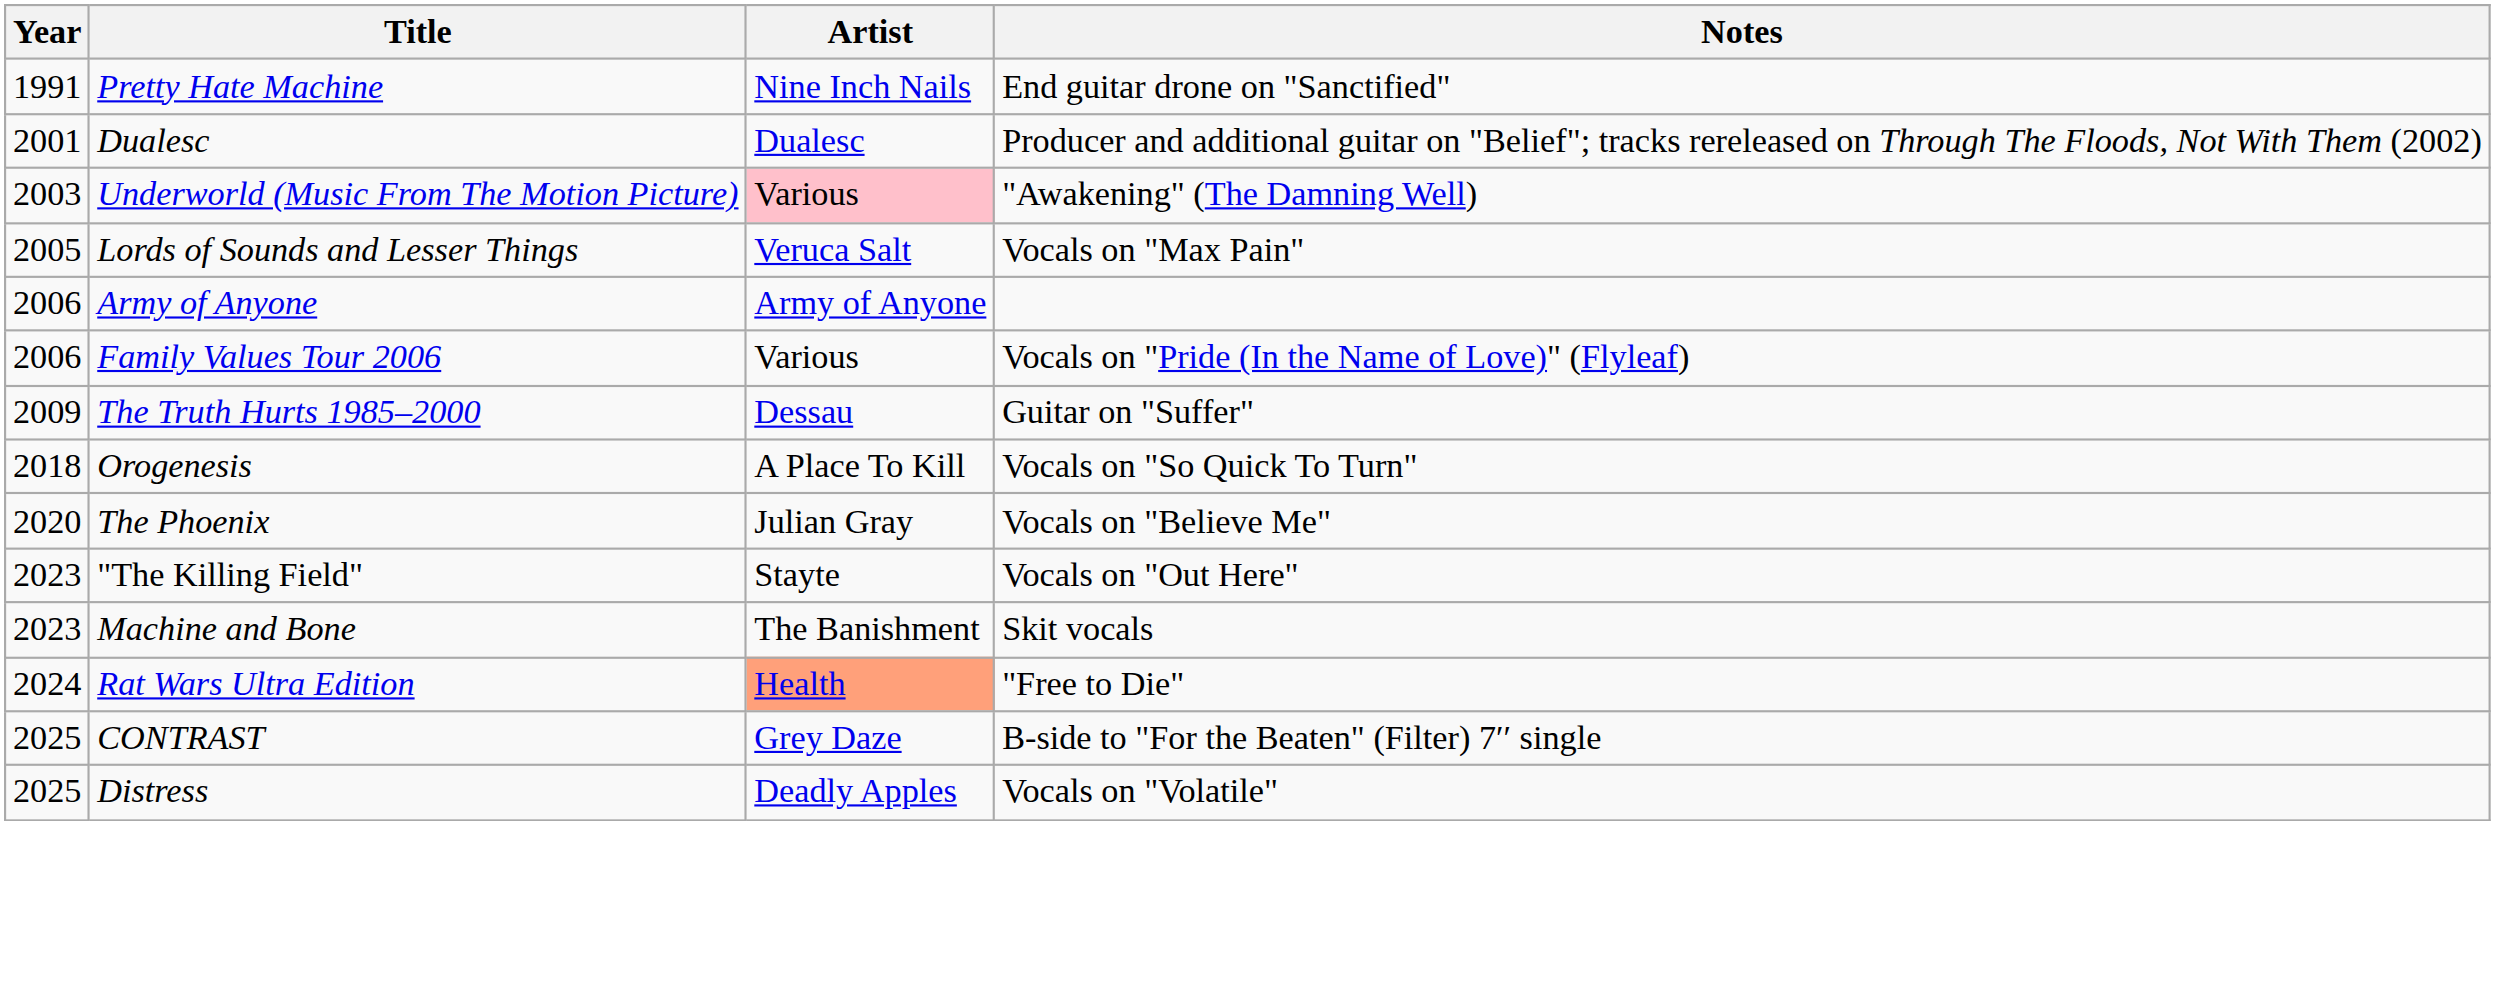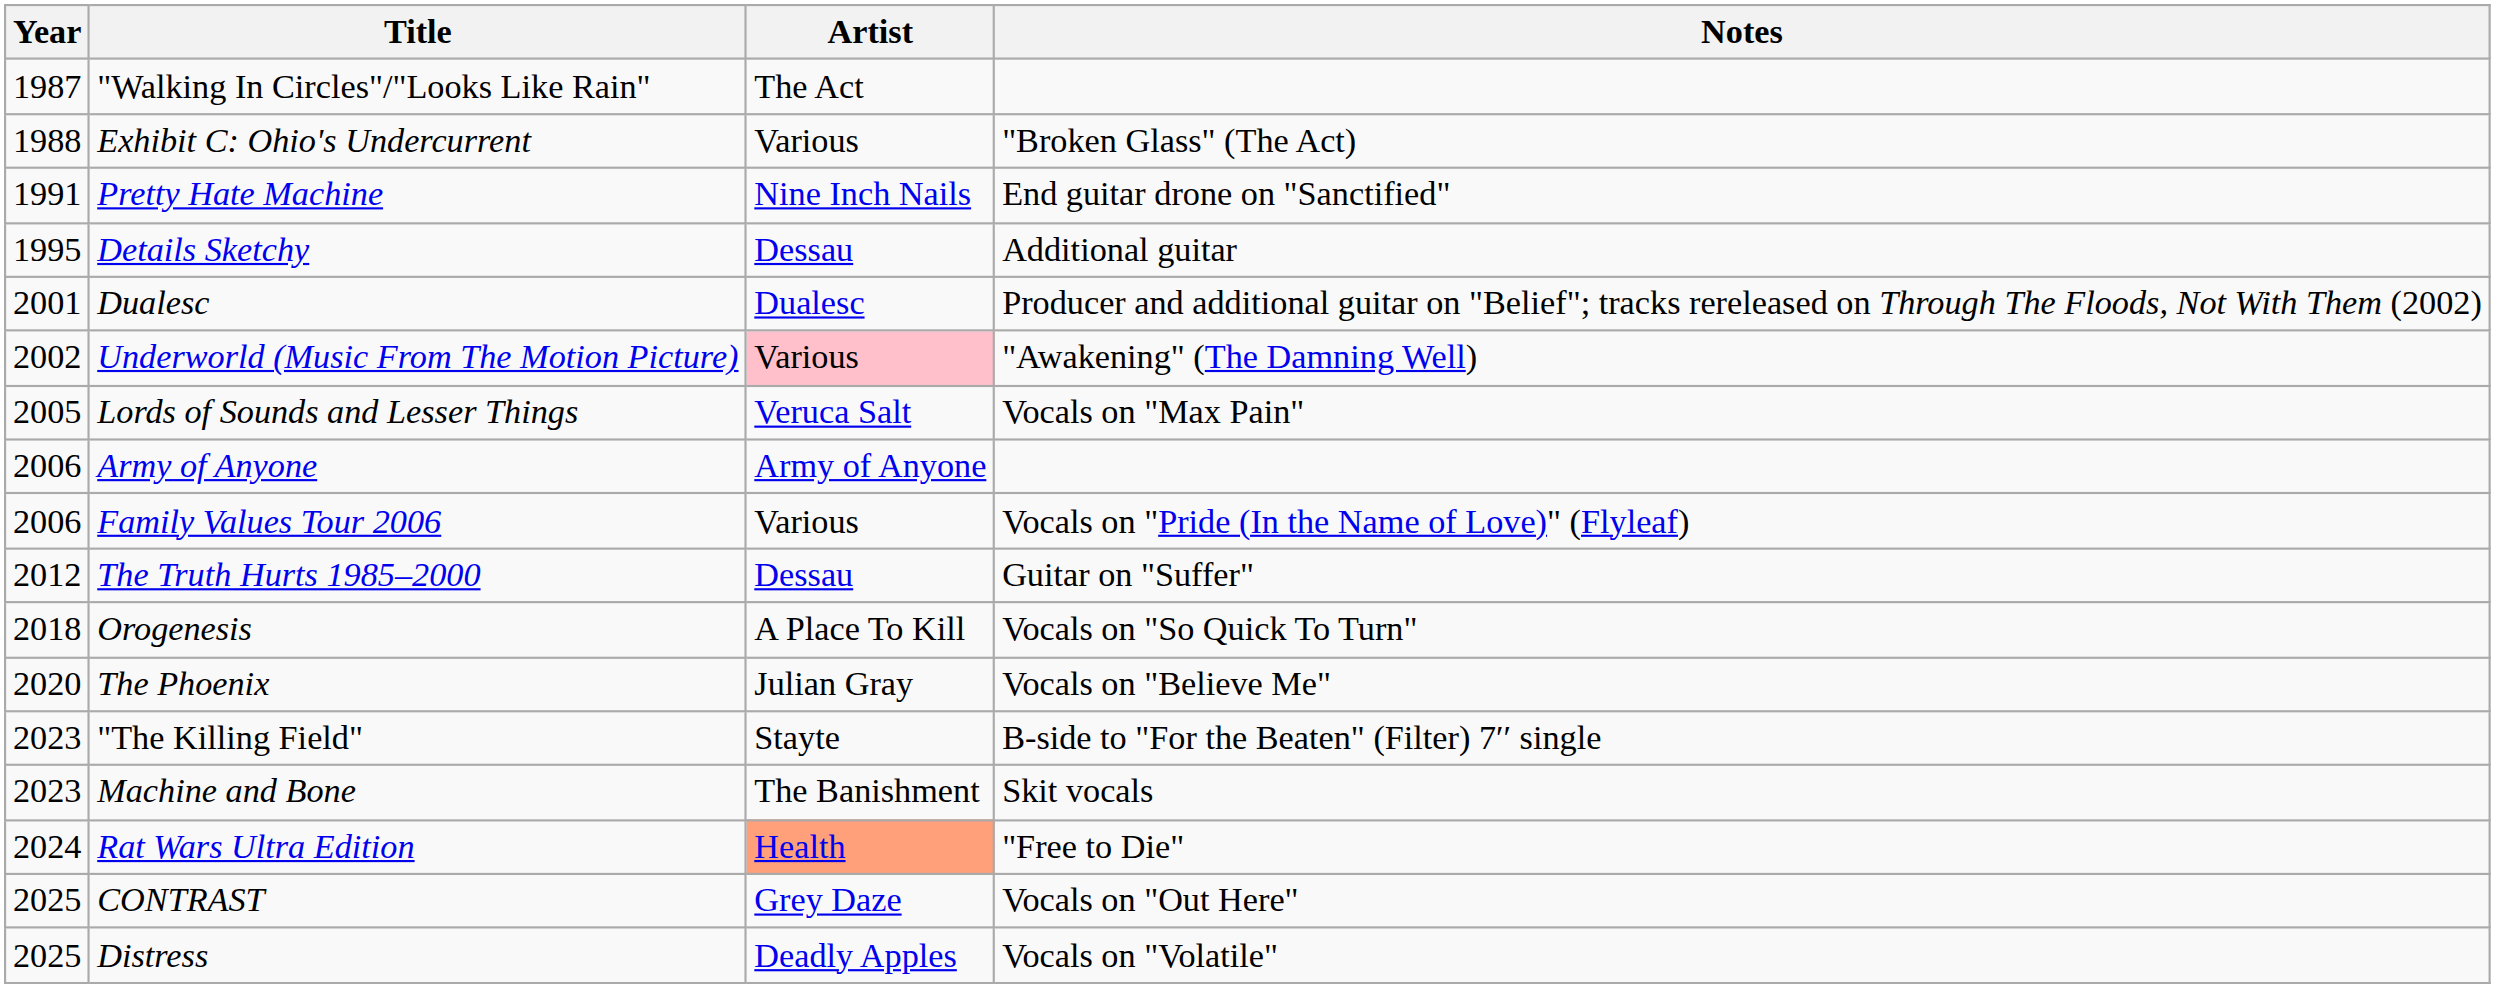 <table class="wikitable">
 <tr>
 <th>Year</th>
 <th>Title</th>
 <th>Artist</th>
 <th>Notes</th>
 </tr>
 <tr>
+<td>1987</td>
+<td>"Walking In Circles"/"Looks Like Rain"</td>
+<td>The Act</td>
+<td></td>
+</tr>
+<tr>
+<td>1988</td>
+<td><em>Exhibit C: Ohio's Undercurrent</em></td>
+<td>Various</td>
+<td>"Broken Glass" (The Act)</td>
+</tr>
+<tr>
 <td>1991</td>
 <td><em><a href='#'>Pretty Hate Machine</a></em></td>
 <td><a href='#'>Nine Inch Nails</a></td>
 <td>End guitar drone on "Sanctified"</td>
+</tr>
+<tr>
+<td>1995</td>
+<td><em><a href='#'>Details Sketchy</a></em></td>
+<td><a href='#'>Dessau</a></td>
+<td>Additional guitar</td>
 </tr>
 <tr>
 <td>2001</td>
 <td><em>Dualesc</em></td>
 <td><a href='#'>Dualesc</a></td>
 <td>Producer and additional guitar on "Belief"; tracks rereleased on <em>Through The Floods, Not With Them</em> (2002)</td>
 </tr>
 <tr>
-<td>2003</td>
+<td>2002</td>
 <td><em><a href='#'>Underworld (Music From The Motion Picture)</a></em></td>
 <td style="background: pink;">Various</td>
 <td>"Awakening" (<a href='#'>The Damning Well</a>)</td>
 </tr>
 <tr>
 <td>2005</td>
 <td><em>Lords of Sounds and Lesser Things</em></td>
 <td><a href='#'>Veruca Salt</a></td>
 <td>Vocals on "Max Pain"</td>
 </tr>
 <tr>
 <td>2006</td>
 <td><em><a href='#'>Army of Anyone</a></em></td>
 <td><a href='#'>Army of Anyone</a></td>
 <td></td>
 </tr>
 <tr>
 <td>2006</td>
 <td><em><a href='#'>Family Values Tour 2006</a></em></td>
 <td>Various</td>
 <td>Vocals on "<a href='#'>Pride (In the Name of Love)</a>" (<a href='#'>Flyleaf</a>)</td>
 </tr>
 <tr>
-<td>2009</td>
+<td>2012</td>
 <td><em><a href='#'>The Truth Hurts 1985–2000</a></em></td>
 <td><a href='#'>Dessau</a></td>
 <td>Guitar on "Suffer"</td>
 </tr>
 <tr>
 <td>2018</td>
 <td><em>Orogenesis</em></td>
 <td>A Place To Kill</td>
 <td>Vocals on "So Quick To Turn"</td>
 </tr>
 <tr>
 <td>2020</td>
 <td><em>The Phoenix</em></td>
 <td>Julian Gray</td>
 <td>Vocals on "Believe Me"</td>
 </tr>
 <tr>
 <td>2023</td>
 <td>"The Killing Field"</td>
 <td>Stayte</td>
-<td>Vocals on "Out Here"</td>
+<td>B-side to "For the Beaten" (Filter) 7′′ single</td>
 </tr>
 <tr>
 <td>2023</td>
 <td><em>Machine and Bone</em></td>
 <td>The Banishment</td>
 <td>Skit vocals</td>
 </tr>
 <tr>
 <td>2024</td>
 <td><em><a href='#'>Rat Wars Ultra Edition</a></em></td>
 <td style="background: lightsalmon;"><a href='#'>Health</a></td>
 <td>"Free to Die"</td>
 </tr>
 <tr>
 <td>2025</td>
 <td><em>CONTRAST</em></td>
 <td><a href='#'>Grey Daze</a></td>
-<td>B-side to "For the Beaten" (Filter) 7′′ single</td>
+<td>Vocals on "Out Here"</td>
 </tr>
 <tr>
 <td>2025</td>
 <td><em>Distress</em></td>
 <td><a href='#'>Deadly Apples</a></td>
 <td>Vocals on "Volatile"</td>
 </tr>
 </table>
